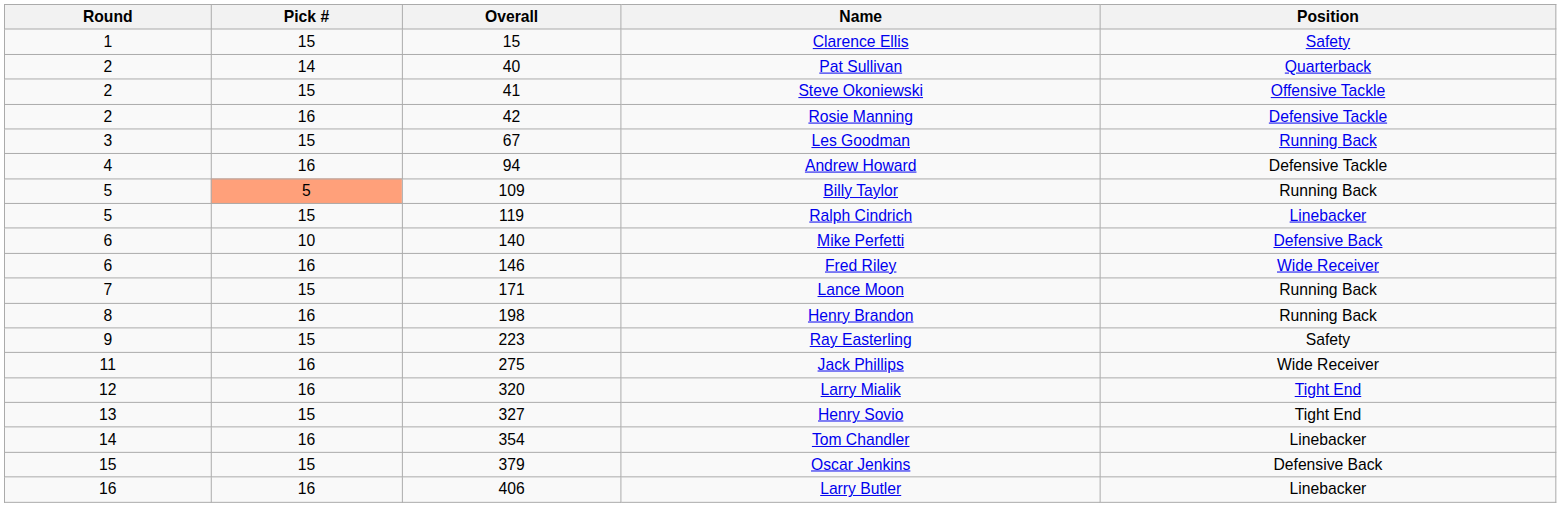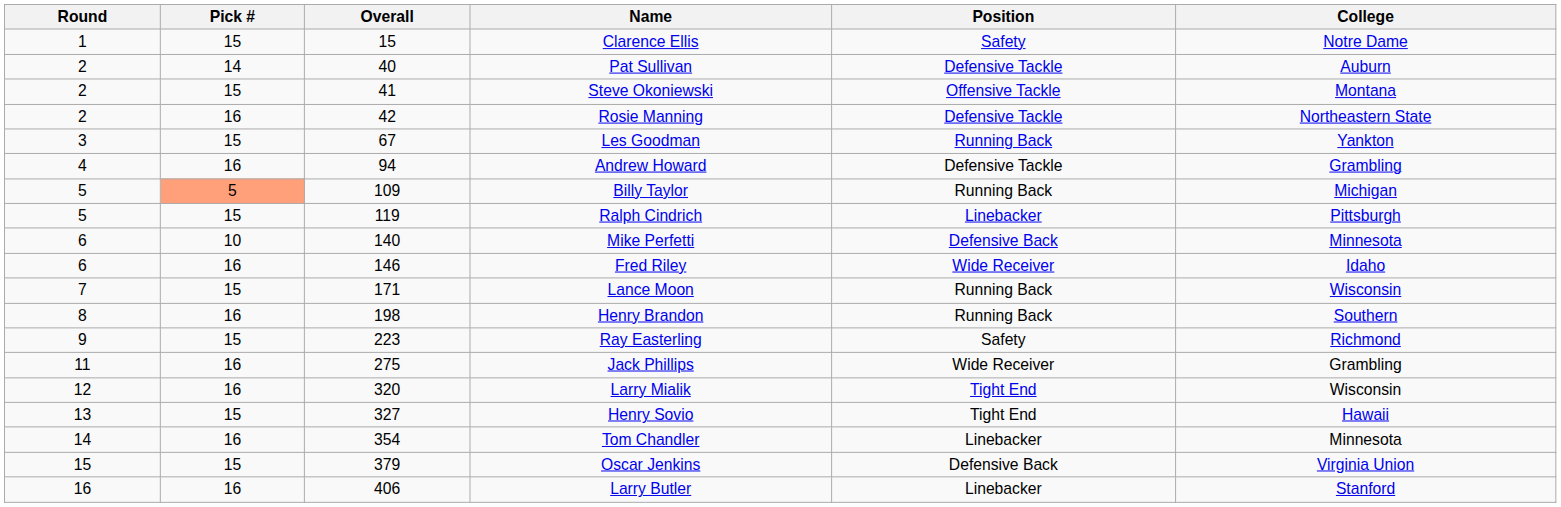 <table class="wikitable sortable sortable" style="width: 100%; text-align:center">
 <tr>
 <th>Round</th>
 <th>Pick #</th>
 <th>Overall</th>
 <th>Name</th>
 <th>Position</th>
+<th>College</th>
 </tr>
 <tr>
 <td>1</td>
 <td>15</td>
 <td>15</td>
 <td><a href='#'>Clarence Ellis</a></td>
 <td><a href='#'>Safety</a></td>
+<td><a href='#'>Notre Dame</a></td>
 </tr>
 <tr>
 <td>2</td>
 <td>14</td>
 <td>40</td>
 <td><a href='#'>Pat Sullivan</a></td>
-<td><a href='#'>Quarterback</a></td>
+<td><a href='#'>Defensive Tackle</a></td>
+<td><a href='#'>Auburn</a></td>
 </tr>
 <tr>
 <td>2</td>
 <td>15</td>
 <td>41</td>
 <td><a href='#'>Steve Okoniewski</a></td>
 <td><a href='#'>Offensive Tackle</a></td>
+<td><a href='#'>Montana</a></td>
 </tr>
 <tr>
 <td>2</td>
 <td>16</td>
 <td>42</td>
 <td><a href='#'>Rosie Manning</a></td>
 <td><a href='#'>Defensive Tackle</a></td>
+<td><a href='#'>Northeastern State</a></td>
 </tr>
 <tr>
 <td>3</td>
 <td>15</td>
 <td>67</td>
 <td><a href='#'>Les Goodman</a></td>
 <td><a href='#'>Running Back</a></td>
+<td><a href='#'>Yankton</a></td>
 </tr>
 <tr>
 <td>4</td>
 <td>16</td>
 <td>94</td>
 <td><a href='#'>Andrew Howard</a></td>
 <td>Defensive Tackle</td>
+<td><a href='#'>Grambling</a></td>
 </tr>
 <tr>
 <td>5</td>
 <td style="background: lightsalmon;">5</td>
 <td>109</td>
 <td><a href='#'>Billy Taylor</a></td>
 <td>Running Back</td>
+<td><a href='#'>Michigan</a></td>
 </tr>
 <tr>
 <td>5</td>
 <td>15</td>
 <td>119</td>
 <td><a href='#'>Ralph Cindrich</a></td>
 <td><a href='#'>Linebacker</a></td>
+<td><a href='#'>Pittsburgh</a></td>
 </tr>
 <tr>
 <td>6</td>
 <td>10</td>
 <td>140</td>
 <td><a href='#'>Mike Perfetti</a></td>
 <td><a href='#'>Defensive Back</a></td>
+<td><a href='#'>Minnesota</a></td>
 </tr>
 <tr>
 <td>6</td>
 <td>16</td>
 <td>146</td>
 <td><a href='#'>Fred Riley</a></td>
 <td><a href='#'>Wide Receiver</a></td>
+<td><a href='#'>Idaho</a></td>
 </tr>
 <tr>
 <td>7</td>
 <td>15</td>
 <td>171</td>
 <td><a href='#'>Lance Moon</a></td>
 <td>Running Back</td>
+<td><a href='#'>Wisconsin</a></td>
 </tr>
 <tr>
 <td>8</td>
 <td>16</td>
 <td>198</td>
 <td><a href='#'>Henry Brandon</a></td>
 <td>Running Back</td>
+<td><a href='#'>Southern</a></td>
 </tr>
 <tr>
 <td>9</td>
 <td>15</td>
 <td>223</td>
 <td><a href='#'>Ray Easterling</a></td>
 <td>Safety</td>
+<td><a href='#'>Richmond</a></td>
 </tr>
 <tr>
 <td>11</td>
 <td>16</td>
 <td>275</td>
 <td><a href='#'>Jack Phillips</a></td>
 <td>Wide Receiver</td>
+<td>Grambling</td>
 </tr>
 <tr>
 <td>12</td>
 <td>16</td>
 <td>320</td>
 <td><a href='#'>Larry Mialik</a></td>
 <td><a href='#'>Tight End</a></td>
+<td>Wisconsin</td>
 </tr>
 <tr>
 <td>13</td>
 <td>15</td>
 <td>327</td>
 <td><a href='#'>Henry Sovio</a></td>
 <td>Tight End</td>
+<td><a href='#'>Hawaii</a></td>
 </tr>
 <tr>
 <td>14</td>
 <td>16</td>
 <td>354</td>
 <td><a href='#'>Tom Chandler</a></td>
 <td>Linebacker</td>
+<td>Minnesota</td>
 </tr>
 <tr>
 <td>15</td>
 <td>15</td>
 <td>379</td>
 <td><a href='#'>Oscar Jenkins</a></td>
 <td>Defensive Back</td>
+<td><a href='#'>Virginia Union</a></td>
 </tr>
 <tr>
 <td>16</td>
 <td>16</td>
 <td>406</td>
 <td><a href='#'>Larry Butler</a></td>
 <td>Linebacker</td>
+<td><a href='#'>Stanford</a></td>
 </tr>
 </table>
